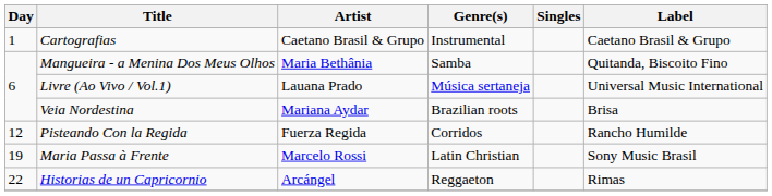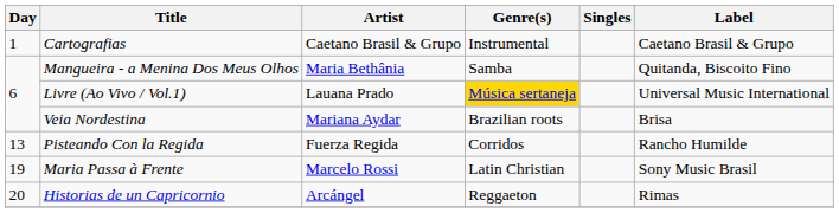 <table class="wikitable sortable" style="text-align: left;">
 <tr>
 <th>Day</th>
 <th>Title</th>
 <th>Artist</th>
 <th>Genre(s)</th>
 <th>Singles</th>
 <th>Label</th>
 </tr>
 <tr>
 <td>1</td>
 <td><em>Cartografias</em></td>
 <td>Caetano Brasil & Grupo</td>
 <td>Instrumental</td>
 <td></td>
 <td>Caetano Brasil & Grupo</td>
 </tr>
 <tr>
 <td rowspan="3">6</td>
 <td><em>Mangueira - a Menina Dos Meus Olhos</em></td>
 <td><a href='#'>Maria Bethânia</a></td>
 <td>Samba</td>
 <td></td>
 <td>Quitanda, Biscoito Fino</td>
 </tr>
 <tr>
 <td><em>Livre (Ao Vivo / Vol.1)</em></td>
 <td>Lauana Prado</td>
-<td><a href='#'>Música sertaneja</a></td>
+<td style="background: gold;"><a href='#'>Música sertaneja</a></td>
 <td></td>
 <td>Universal Music International</td>
 </tr>
 <tr>
 <td><em>Veia Nordestina</em></td>
 <td><a href='#'>Mariana Aydar</a></td>
 <td>Brazilian roots</td>
 <td></td>
 <td>Brisa</td>
 </tr>
 <tr>
-<td>12</td>
+<td>13</td>
 <td><em>Pisteando Con la Regida</em></td>
 <td>Fuerza Regida</td>
 <td>Corridos</td>
 <td></td>
 <td>Rancho Humilde</td>
 </tr>
 <tr>
 <td>19</td>
 <td><em>Maria Passa à Frente</em></td>
 <td><a href='#'>Marcelo Rossi</a></td>
 <td>Latin Christian</td>
 <td></td>
 <td>Sony Music Brasil</td>
 </tr>
 <tr>
-<td>22</td>
+<td>20</td>
 <td><em><a href='#'>Historias de un Capricornio</a></em></td>
 <td><a href='#'>Arcángel</a></td>
 <td>Reggaeton</td>
 <td></td>
 <td>Rimas</td>
 </tr>
 <tr>
 </tr>
 </table>
